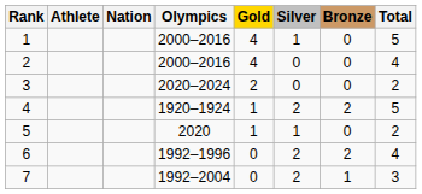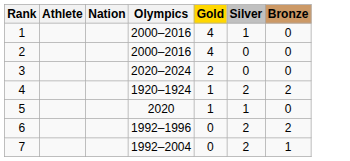 <table class="wikitable sortable" style="text-align:center;">
 <tr>
 <th>Rank</th>
 <th>Athlete</th>
 <th>Nation</th>
 <th>Olympics</th>
 <th style="background:gold;">Gold</th>
 <th style="background:silver;">Silver</th>
 <th style="background:#c96;">Bronze</th>
-<th>Total</th>
 </tr>
 <tr>
 <td>1</td>
 <td style="text-align:left;"><strong></strong></td>
 <td style="text-align:left;"></td>
 <td>2000–2016</td>
 <td>4</td>
 <td>1</td>
 <td>0</td>
-<td>5</td>
 </tr>
 <tr>
 <td>2</td>
 <td style="text-align:left;"></td>
 <td style="text-align:left;"></td>
 <td>2000–2016</td>
 <td>4</td>
 <td>0</td>
 <td>0</td>
-<td>4</td>
 </tr>
 <tr>
 <td>3</td>
 <td style="text-align:left;"><strong></strong></td>
 <td style="text-align:left;"></td>
 <td>2020–2024</td>
 <td>2</td>
 <td>0</td>
 <td>0</td>
-<td>2</td>
 </tr>
 <tr>
 <td>4</td>
 <td style="text-align:left;"></td>
 <td style="text-align:left;"></td>
 <td>1920–1924</td>
 <td>1</td>
 <td>2</td>
 <td>2</td>
-<td>5</td>
 </tr>
 <tr>
 <td>5</td>
 <td style="text-align:left;"><strong></strong></td>
 <td style="text-align:left;"></td>
 <td>2020</td>
 <td>1</td>
 <td>1</td>
 <td>0</td>
-<td>2</td>
 </tr>
 <tr>
 <td>6</td>
 <td style="text-align:left;"></td>
 <td style="text-align:left;"></td>
 <td>1992–1996</td>
 <td>0</td>
 <td>2</td>
 <td>2</td>
-<td>4</td>
 </tr>
 <tr>
 <td>7</td>
 <td style="text-align:left;"></td>
 <td style="text-align:left;"></td>
 <td>1992–2004</td>
 <td>0</td>
 <td>2</td>
 <td>1</td>
-<td>3</td>
 </tr>
 </table>
